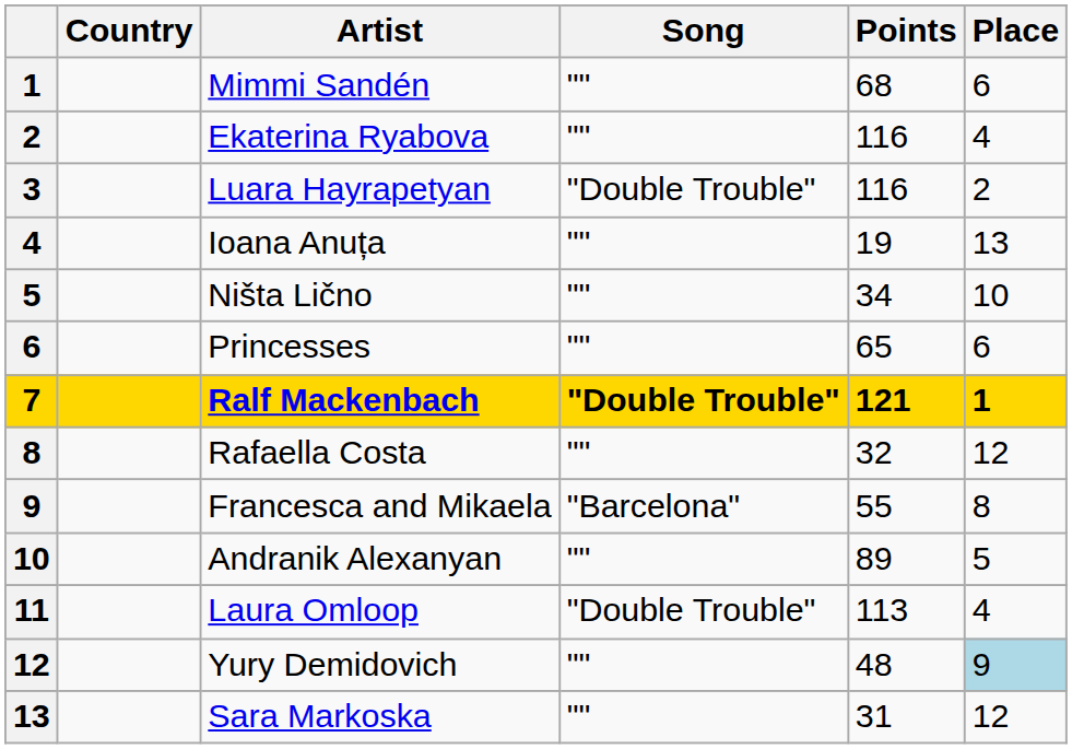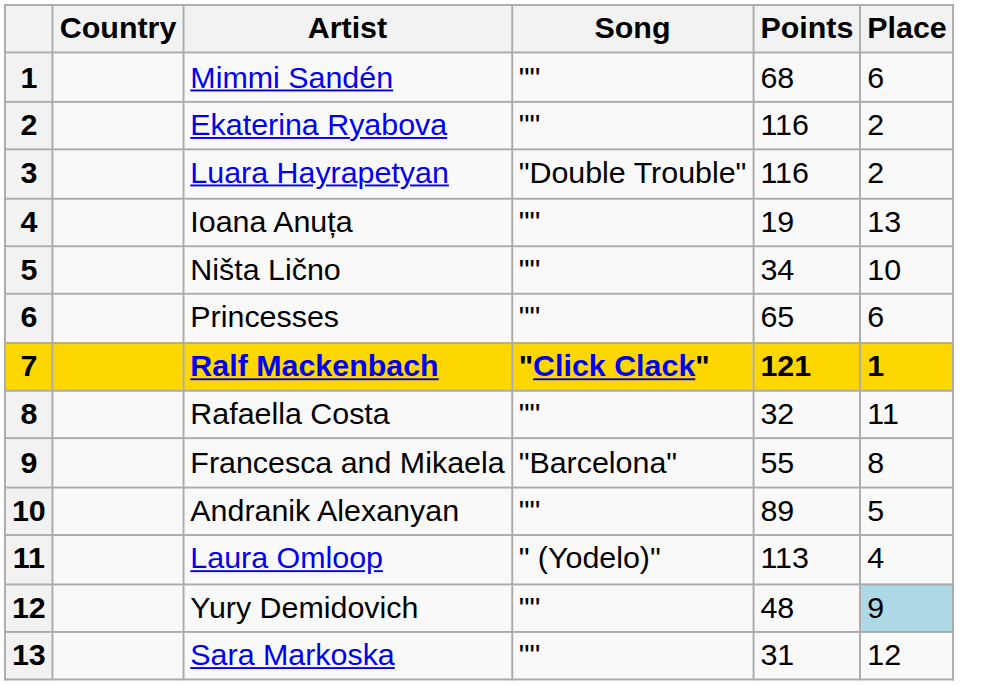 <table class="sortable wikitable plainrowheaders">
 <tr>
 <th scope="col"></th>
 <th scope="col">Country</th>
 <th scope="col">Artist</th>
 <th scope="col">Song</th>
 <th scope="col">Points</th>
 <th scope="col">Place</th>
 </tr>
 <tr>
 <th scope="row" style="text-align:center;">1</th>
 <td></td>
 <td><a href='#'>Mimmi Sandén</a></td>
 <td>""</td>
 <td>68</td>
 <td>6</td>
 </tr>
 <tr>
 <th scope="row" style="text-align:center;">2</th>
 <td></td>
 <td><a href='#'>Ekaterina Ryabova</a></td>
 <td>""</td>
 <td>116</td>
-<td>4</td>
+<td>2</td>
 </tr>
 <tr>
 <th scope="row" style="text-align:center;">3</th>
 <td></td>
 <td><a href='#'>Luara Hayrapetyan</a></td>
 <td>"Double Trouble"</td>
 <td>116</td>
 <td>2</td>
 </tr>
 <tr>
 <th scope="row" style="text-align:center;">4</th>
 <td></td>
 <td>Ioana Anuța</td>
 <td>""</td>
 <td>19</td>
 <td>13</td>
 </tr>
 <tr>
 <th scope="row" style="text-align:center;">5</th>
 <td></td>
 <td>Ništa Lično</td>
 <td>""</td>
 <td>34</td>
 <td>10</td>
 </tr>
 <tr>
 <th scope="row" style="text-align:center;">6</th>
 <td></td>
 <td>Princesses</td>
 <td>""</td>
 <td>65</td>
 <td>6</td>
 </tr>
 <tr style="font-weight:bold; background:gold;">
 <th scope="row" style="text-align:center; font-weight:bold; background:gold;">7</th>
 <td></td>
 <td><a href='#'>Ralf Mackenbach</a></td>
-<td>"Double Trouble"</td>
+<td>"<a href='#'>Click Clack</a>"</td>
 <td>121</td>
 <td>1</td>
 </tr>
 <tr>
 <th scope="row" style="text-align:center;">8</th>
 <td></td>
 <td>Rafaella Costa</td>
 <td>""</td>
 <td>32</td>
-<td>12</td>
+<td>11</td>
 </tr>
 <tr>
 <th scope="row" style="text-align:center;">9</th>
 <td></td>
 <td>Francesca and Mikaela</td>
 <td>"Barcelona"</td>
 <td>55</td>
 <td>8</td>
 </tr>
 <tr>
 <th scope="row" style="text-align:center;">10</th>
 <td></td>
 <td>Andranik Alexanyan</td>
 <td>""</td>
 <td>89</td>
 <td>5</td>
 </tr>
 <tr>
 <th scope="row" style="text-align:center;">11</th>
 <td></td>
 <td><a href='#'>Laura Omloop</a></td>
-<td>"Double Trouble"</td>
+<td>" (Yodelo)"</td>
 <td>113</td>
 <td>4</td>
 </tr>
 <tr>
 <th scope="row" style="text-align:center;">12</th>
 <td></td>
 <td>Yury Demidovich</td>
 <td>""</td>
 <td>48</td>
 <td style="background: lightblue;">9</td>
 </tr>
 <tr>
 <th scope="row" style="text-align:center;">13</th>
 <td></td>
 <td><a href='#'>Sara Markoska</a></td>
 <td>""</td>
 <td>31</td>
 <td>12</td>
 </tr>
 </table>
